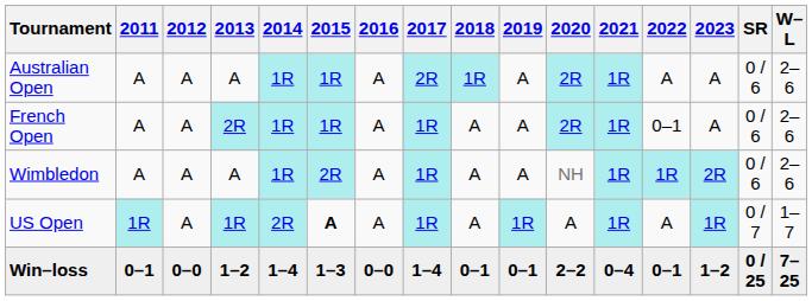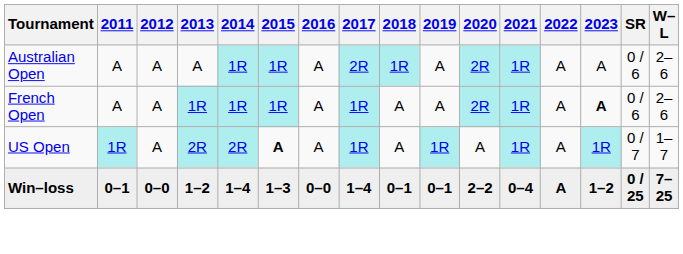 <table class=wikitable style=text-align:center>
 <tr>
 <th>Tournament</th>
 <th><a href='#'>2011</a></th>
 <th><a href='#'>2012</a></th>
 <th><a href='#'>2013</a></th>
 <th><a href='#'>2014</a></th>
 <th><a href='#'>2015</a></th>
 <th><a href='#'>2016</a></th>
 <th><a href='#'>2017</a></th>
 <th><a href='#'>2018</a></th>
 <th><a href='#'>2019</a></th>
 <th><a href='#'>2020</a></th>
 <th><a href='#'>2021</a></th>
 <th><a href='#'>2022</a></th>
 <th><a href='#'>2023</a></th>
 <th>SR</th>
 <th>W–L</th>
 </tr>
 <tr>
 <td style=text-align:left><a href='#'>Australian Open</a></td>
 <td>A</td>
 <td>A</td>
 <td>A</td>
 <td bgcolor=#afeeee><a href='#'>1R</a></td>
 <td bgcolor=#afeeee><a href='#'>1R</a></td>
 <td>A</td>
 <td bgcolor=#afeeee><a href='#'>2R</a></td>
 <td bgcolor=#afeeee><a href='#'>1R</a></td>
 <td>A</td>
 <td bgcolor=#afeeee><a href='#'>2R</a></td>
 <td bgcolor=#afeeee><a href='#'>1R</a></td>
 <td>A</td>
 <td>A</td>
 <td>0 / 6</td>
 <td>2–6</td>
 </tr>
 <tr>
 <td style=text-align:left><a href='#'>French Open</a></td>
 <td>A</td>
 <td>A</td>
-<td bgcolor=#afeeee><a href='#'>2R</a></td>
+<td bgcolor=#afeeee><a href='#'>1R</a></td>
 <td bgcolor=#afeeee><a href='#'>1R</a></td>
 <td bgcolor=#afeeee><a href='#'>1R</a></td>
 <td>A</td>
 <td bgcolor=#afeeee><a href='#'>1R</a></td>
 <td>A</td>
 <td>A</td>
 <td bgcolor=#afeeee><a href='#'>2R</a></td>
 <td bgcolor=#afeeee><a href='#'>1R</a></td>
-<td>0–1</td>
 <td>A</td>
-<td>0 / 6</td>
-<td>2–6</td>
-</tr>
-<tr>
-<td style=text-align:left><a href='#'>Wimbledon</a></td>
-<td>A</td>
-<td>A</td>
-<td>A</td>
-<td bgcolor=#afeeee><a href='#'>1R</a></td>
-<td bgcolor=#afeeee><a href='#'>2R</a></td>
-<td>A</td>
-<td bgcolor=#afeeee><a href='#'>1R</a></td>
-<td>A</td>
-<td>A</td>
-<td style=color:#767676>NH</td>
-<td bgcolor=#afeeee><a href='#'>1R</a></td>
-<td bgcolor=#afeeee><a href='#'>1R</a></td>
-<td bgcolor=#afeeee><a href='#'>2R</a></td>
+<td><strong>A</strong></td>
 <td>0 / 6</td>
 <td>2–6</td>
 </tr>
 <tr>
 <td style=text-align:left><a href='#'>US Open</a></td>
 <td bgcolor=#afeeee><a href='#'>1R</a></td>
 <td>A</td>
-<td bgcolor=#afeeee><a href='#'>1R</a></td>
+<td bgcolor=#afeeee><a href='#'>2R</a></td>
 <td bgcolor=#afeeee><a href='#'>2R</a></td>
 <td><strong>A</strong></td>
 <td>A</td>
 <td bgcolor=#afeeee><a href='#'>1R</a></td>
 <td>A</td>
 <td bgcolor=#afeeee><a href='#'>1R</a></td>
 <td>A</td>
 <td bgcolor=afeeee><a href='#'>1R</a></td>
 <td>A</td>
 <td bgcolor=afeeee><a href='#'>1R</a></td>
 <td>0 / 7</td>
 <td>1–7</td>
 </tr>
 <tr style=background:#efefef;font-weight:bold>
 <td align=left>Win–loss</td>
 <td>0–1</td>
 <td>0–0</td>
 <td>1–2</td>
 <td>1–4</td>
 <td>1–3</td>
 <td>0–0</td>
 <td>1–4</td>
 <td>0–1</td>
 <td>0–1</td>
 <td>2–2</td>
 <td>0–4</td>
-<td>0–1</td>
+<td>A</td>
 <td>1–2</td>
 <td>0 / 25</td>
 <td>7–25</td>
 </tr>
 </table>
